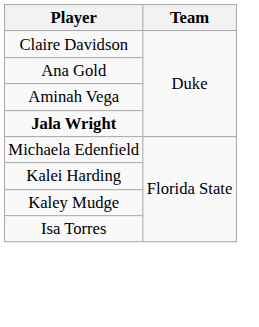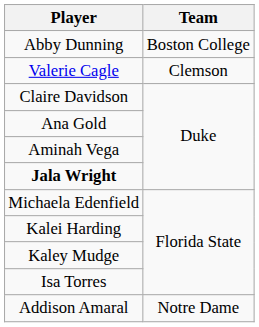 <table class="wikitable" style="text-align:center">
 <tr>
 <th>Player</th>
 <th>Team</th>
+</tr>
+<tr>
+<td>Abby Dunning</td>
+<td>Boston College</td>
+</tr>
+<tr>
+<td><a href='#'>Valerie Cagle</a></td>
+<td>Clemson</td>
 </tr>
 <tr>
 <td>Claire Davidson</td>
 <td rowspan=4>Duke</td>
 </tr>
 <tr>
 <td>Ana Gold</td>
 </tr>
 <tr>
 <td>Aminah Vega</td>
 </tr>
 <tr>
 <td><strong>Jala Wright</strong></td>
 </tr>
 <tr>
 <td>Michaela Edenfield</td>
 <td rowspan=4>Florida State</td>
 </tr>
 <tr>
 <td>Kalei Harding</td>
 </tr>
 <tr>
 <td>Kaley Mudge</td>
 </tr>
 <tr>
 <td>Isa Torres</td>
 </tr>
+<tr>
+<td>Addison Amaral</td>
+<td>Notre Dame</td>
+</tr>
 </table>
